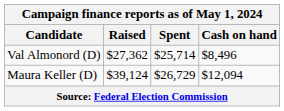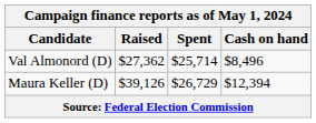 <table class="wikitable sortable">
 <tr>
 <th colspan=4>Campaign finance reports as of May 1, 2024</th>
 </tr>
 <tr style="text-align:center;">
 <th>Candidate</th>
 <th>Raised</th>
 <th>Spent</th>
 <th>Cash on hand</th>
 </tr>
 <tr>
 <td>Val Almonord (D)</td>
 <td>$27,362</td>
 <td>$25,714</td>
 <td>$8,496</td>
 </tr>
 <tr>
 <td>Maura Keller (D)</td>
-<td>$39,124</td>
+<td>$39,126</td>
 <td>$26,729</td>
-<td>$12,094</td>
+<td>$12,394</td>
 </tr>
 <tr>
 <th colspan="4"><small>Source: <a href='#'>Federal Election Commission</a></small></th>
 </tr>
 </table>
